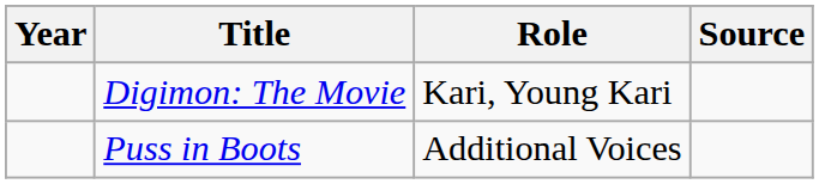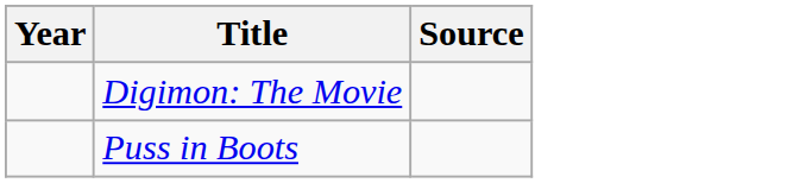 <table class="wikitable sortable plainrowheaders">
 <tr>
 <th>Year</th>
 <th>Title</th>
-<th>Role</th>
 <th class="unsortable">Source</th>
 </tr>
 <tr>
 <td></td>
 <td><em><a href='#'>Digimon: The Movie</a></em></td>
-<td>Kari, Young Kari</td>
 <td></td>
 </tr>
 <tr>
 <td></td>
 <td><em><a href='#'>Puss in Boots</a></em></td>
-<td>Additional Voices</td>
 <td></td>
 </tr>
 </table>
